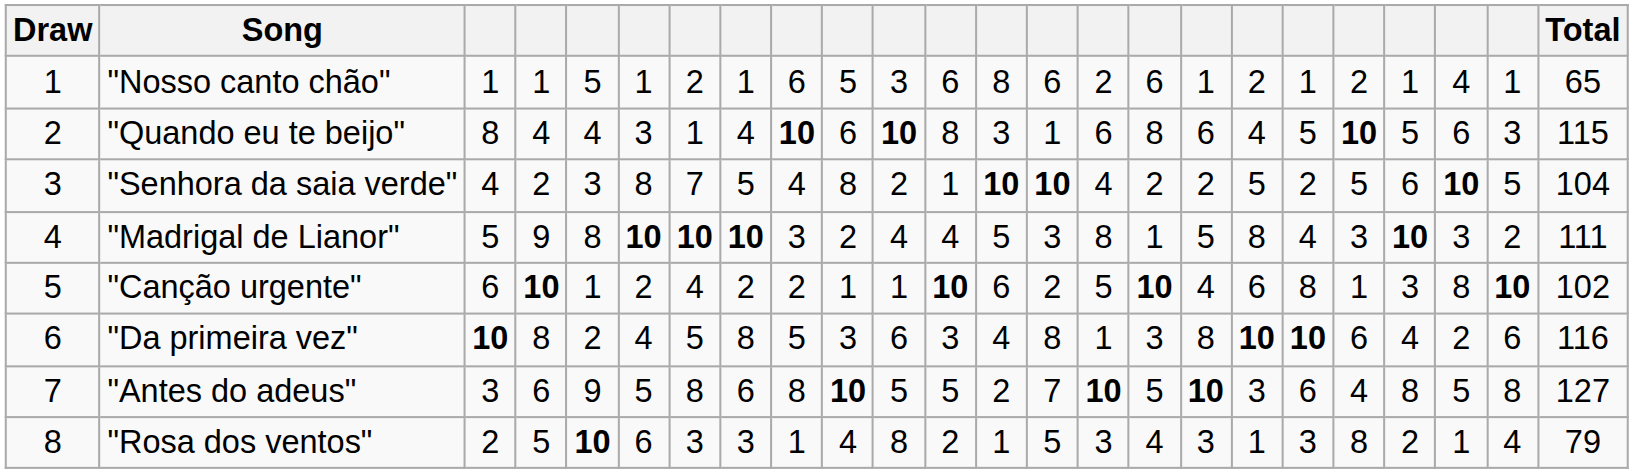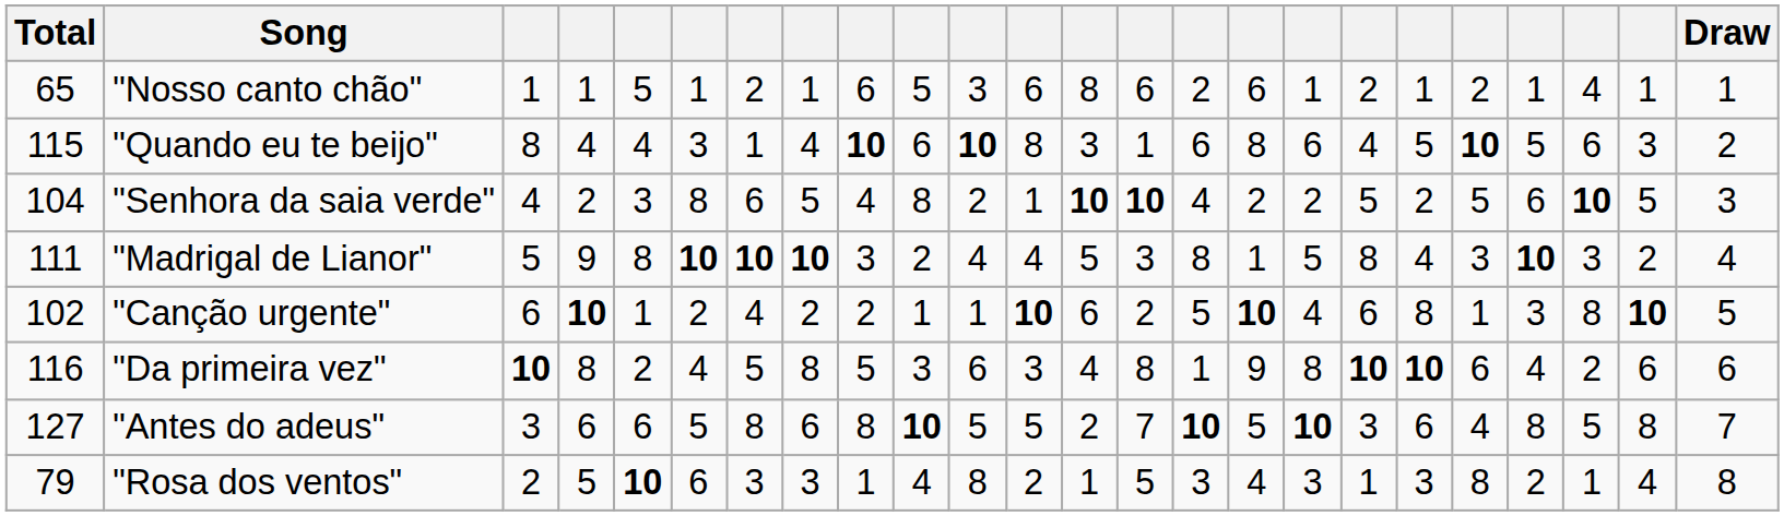 <table class="wikitable plainrowheaders" style="margin: 1em auto 1em auto; text-align:center;">
 <tr>
-<th>Draw</th>
+<th>Total</th>
 <th>Song</th>
 <th></th>
 <th></th>
 <th></th>
 <th></th>
 <th></th>
 <th></th>
 <th></th>
 <th></th>
 <th></th>
 <th></th>
 <th></th>
 <th></th>
 <th></th>
 <th></th>
 <th></th>
 <th></th>
 <th></th>
 <th></th>
 <th></th>
 <th></th>
 <th></th>
-<th>Total</th>
+<th>Draw</th>
 </tr>
 <tr>
-<td>1</td>
+<td>65</td>
 <td align="left">"Nosso canto chão"</td>
 <td>1</td>
 <td>1</td>
 <td>5</td>
 <td>1</td>
 <td>2</td>
 <td>1</td>
 <td>6</td>
 <td>5</td>
 <td>3</td>
 <td>6</td>
 <td>8</td>
 <td>6</td>
 <td>2</td>
 <td>6</td>
 <td>1</td>
 <td>2</td>
 <td>1</td>
 <td>2</td>
 <td>1</td>
 <td>4</td>
 <td>1</td>
-<td>65</td>
+<td>1</td>
 </tr>
 <tr>
-<td>2</td>
+<td>115</td>
 <td align="left">"Quando eu te beijo"</td>
 <td>8</td>
 <td>4</td>
 <td>4</td>
 <td>3</td>
 <td>1</td>
 <td>4</td>
 <td><strong>10</strong></td>
 <td>6</td>
 <td><strong>10</strong></td>
 <td>8</td>
 <td>3</td>
 <td>1</td>
 <td>6</td>
 <td>8</td>
 <td>6</td>
 <td>4</td>
 <td>5</td>
 <td><strong>10</strong></td>
 <td>5</td>
 <td>6</td>
 <td>3</td>
-<td>115</td>
+<td>2</td>
 </tr>
 <tr>
-<td>3</td>
+<td>104</td>
 <td align="left">"Senhora da saia verde"</td>
 <td>4</td>
 <td>2</td>
 <td>3</td>
 <td>8</td>
-<td>7</td>
+<td>6</td>
 <td>5</td>
 <td>4</td>
 <td>8</td>
 <td>2</td>
 <td>1</td>
 <td><strong>10</strong></td>
 <td><strong>10</strong></td>
 <td>4</td>
 <td>2</td>
 <td>2</td>
 <td>5</td>
 <td>2</td>
 <td>5</td>
 <td>6</td>
 <td><strong>10</strong></td>
 <td>5</td>
-<td>104</td>
+<td>3</td>
 </tr>
 <tr>
-<td>4</td>
+<td>111</td>
 <td align="left">"Madrigal de Lianor"</td>
 <td>5</td>
 <td>9</td>
 <td>8</td>
 <td><strong>10</strong></td>
 <td><strong>10</strong></td>
 <td><strong>10</strong></td>
 <td>3</td>
 <td>2</td>
 <td>4</td>
 <td>4</td>
 <td>5</td>
 <td>3</td>
 <td>8</td>
 <td>1</td>
 <td>5</td>
 <td>8</td>
 <td>4</td>
 <td>3</td>
 <td><strong>10</strong></td>
 <td>3</td>
 <td>2</td>
-<td>111</td>
+<td>4</td>
 </tr>
 <tr>
-<td>5</td>
+<td>102</td>
 <td align="left">"Canção urgente"</td>
 <td>6</td>
 <td><strong>10</strong></td>
 <td>1</td>
 <td>2</td>
 <td>4</td>
 <td>2</td>
 <td>2</td>
 <td>1</td>
 <td>1</td>
 <td><strong>10</strong></td>
 <td>6</td>
 <td>2</td>
 <td>5</td>
 <td><strong>10</strong></td>
 <td>4</td>
 <td>6</td>
 <td>8</td>
 <td>1</td>
 <td>3</td>
 <td>8</td>
 <td><strong>10</strong></td>
-<td>102</td>
+<td>5</td>
 </tr>
 <tr>
-<td>6</td>
+<td>116</td>
 <td align="left">"Da primeira vez"</td>
 <td><strong>10</strong></td>
 <td>8</td>
 <td>2</td>
 <td>4</td>
 <td>5</td>
 <td>8</td>
 <td>5</td>
 <td>3</td>
 <td>6</td>
 <td>3</td>
 <td>4</td>
 <td>8</td>
 <td>1</td>
-<td>3</td>
+<td>9</td>
 <td>8</td>
 <td><strong>10</strong></td>
 <td><strong>10</strong></td>
 <td>6</td>
 <td>4</td>
 <td>2</td>
 <td>6</td>
-<td>116</td>
+<td>6</td>
 </tr>
 <tr>
-<td>7</td>
+<td>127</td>
 <td align="left">"Antes do adeus"</td>
 <td>3</td>
 <td>6</td>
-<td>9</td>
+<td>6</td>
 <td>5</td>
 <td>8</td>
 <td>6</td>
 <td>8</td>
 <td><strong>10</strong></td>
 <td>5</td>
 <td>5</td>
 <td>2</td>
 <td>7</td>
 <td><strong>10</strong></td>
 <td>5</td>
 <td><strong>10</strong></td>
 <td>3</td>
 <td>6</td>
 <td>4</td>
 <td>8</td>
 <td>5</td>
 <td>8</td>
-<td>127</td>
+<td>7</td>
 </tr>
 <tr>
-<td>8</td>
+<td>79</td>
 <td align="left">"Rosa dos ventos"</td>
 <td>2</td>
 <td>5</td>
 <td><strong>10</strong></td>
 <td>6</td>
 <td>3</td>
 <td>3</td>
 <td>1</td>
 <td>4</td>
 <td>8</td>
 <td>2</td>
 <td>1</td>
 <td>5</td>
 <td>3</td>
 <td>4</td>
 <td>3</td>
 <td>1</td>
 <td>3</td>
 <td>8</td>
 <td>2</td>
 <td>1</td>
 <td>4</td>
-<td>79</td>
+<td>8</td>
 </tr>
 </table>
